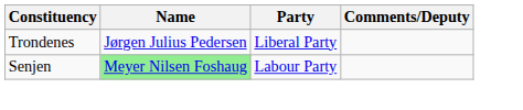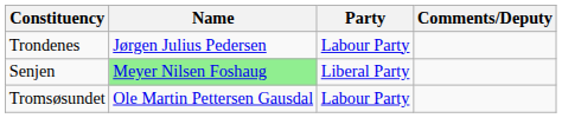 <table class="wikitable">
 <tr>
 <th>Constituency</th>
 <th>Name</th>
 <th>Party</th>
 <th>Comments/Deputy</th>
 </tr>
 <tr>
 <td>Trondenes</td>
 <td><a href='#'>Jørgen Julius Pedersen</a></td>
-<td><a href='#'>Liberal Party</a></td>
+<td><a href='#'>Labour Party</a></td>
 <td></td>
 </tr>
 <tr>
 <td>Senjen</td>
 <td style="background: lightgreen;"><a href='#'>Meyer Nilsen Foshaug</a></td>
+<td><a href='#'>Liberal Party</a></td>
+<td></td>
+</tr>
+<tr>
+<td>Tromsøsundet</td>
+<td><a href='#'>Ole Martin Pettersen Gausdal</a></td>
 <td><a href='#'>Labour Party</a></td>
 <td></td>
 </tr>
 </table>
